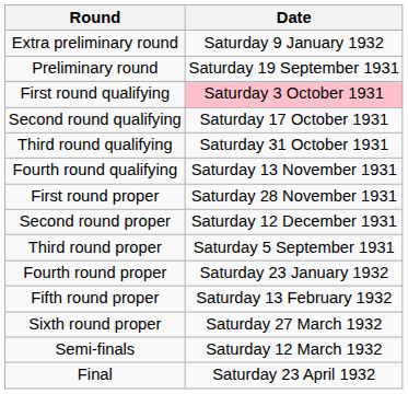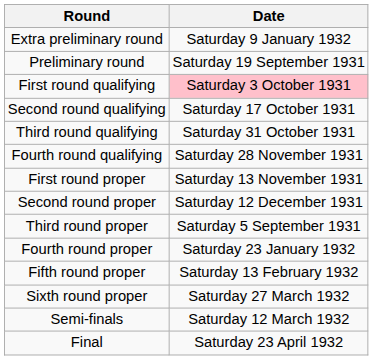 <table class="wikitable" style="text-align: center">
 <tr>
 <th>Round</th>
 <th>Date</th>
 </tr>
 <tr>
 <td>Extra preliminary round</td>
 <td>Saturday 9 January 1932</td>
 </tr>
 <tr>
 <td>Preliminary round</td>
 <td>Saturday 19 September 1931</td>
 </tr>
 <tr>
 <td>First round qualifying</td>
 <td style="background: pink;">Saturday 3 October 1931</td>
 </tr>
 <tr>
 <td>Second round qualifying</td>
 <td>Saturday 17 October 1931</td>
 </tr>
 <tr>
 <td>Third round qualifying</td>
 <td>Saturday 31 October 1931</td>
 </tr>
 <tr>
 <td>Fourth round qualifying</td>
-<td>Saturday 13 November 1931</td>
+<td>Saturday 28 November 1931</td>
 </tr>
 <tr>
 <td>First round proper</td>
-<td>Saturday 28 November 1931</td>
+<td>Saturday 13 November 1931</td>
 </tr>
 <tr>
 <td>Second round proper</td>
 <td>Saturday 12 December 1931</td>
 </tr>
 <tr>
 <td>Third round proper</td>
 <td>Saturday 5 September 1931</td>
 </tr>
 <tr>
 <td>Fourth round proper</td>
 <td>Saturday 23 January 1932</td>
 </tr>
 <tr>
 <td>Fifth round proper</td>
 <td>Saturday 13 February 1932</td>
 </tr>
 <tr>
 <td>Sixth round proper</td>
 <td>Saturday 27 March 1932</td>
 </tr>
 <tr>
 <td>Semi-finals</td>
 <td>Saturday 12 March 1932</td>
 </tr>
 <tr>
 <td>Final</td>
 <td>Saturday 23 April 1932</td>
 </tr>
 </table>
